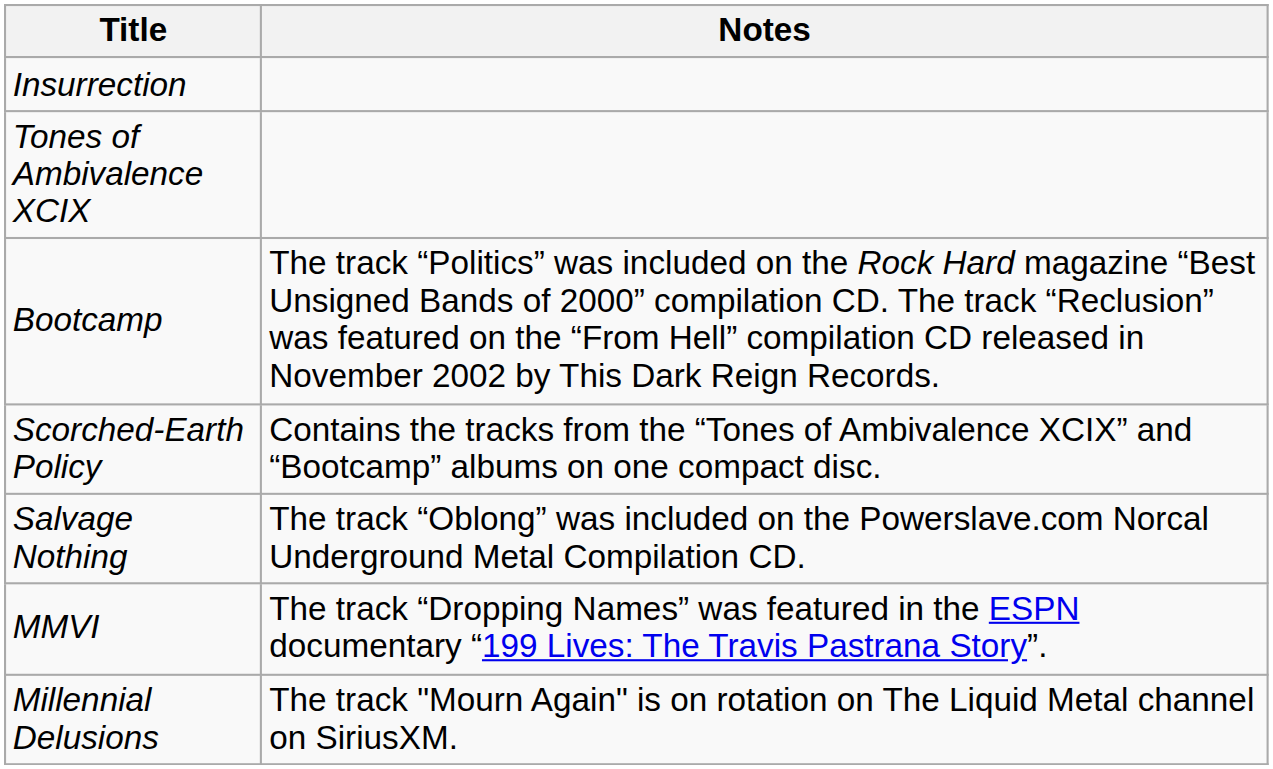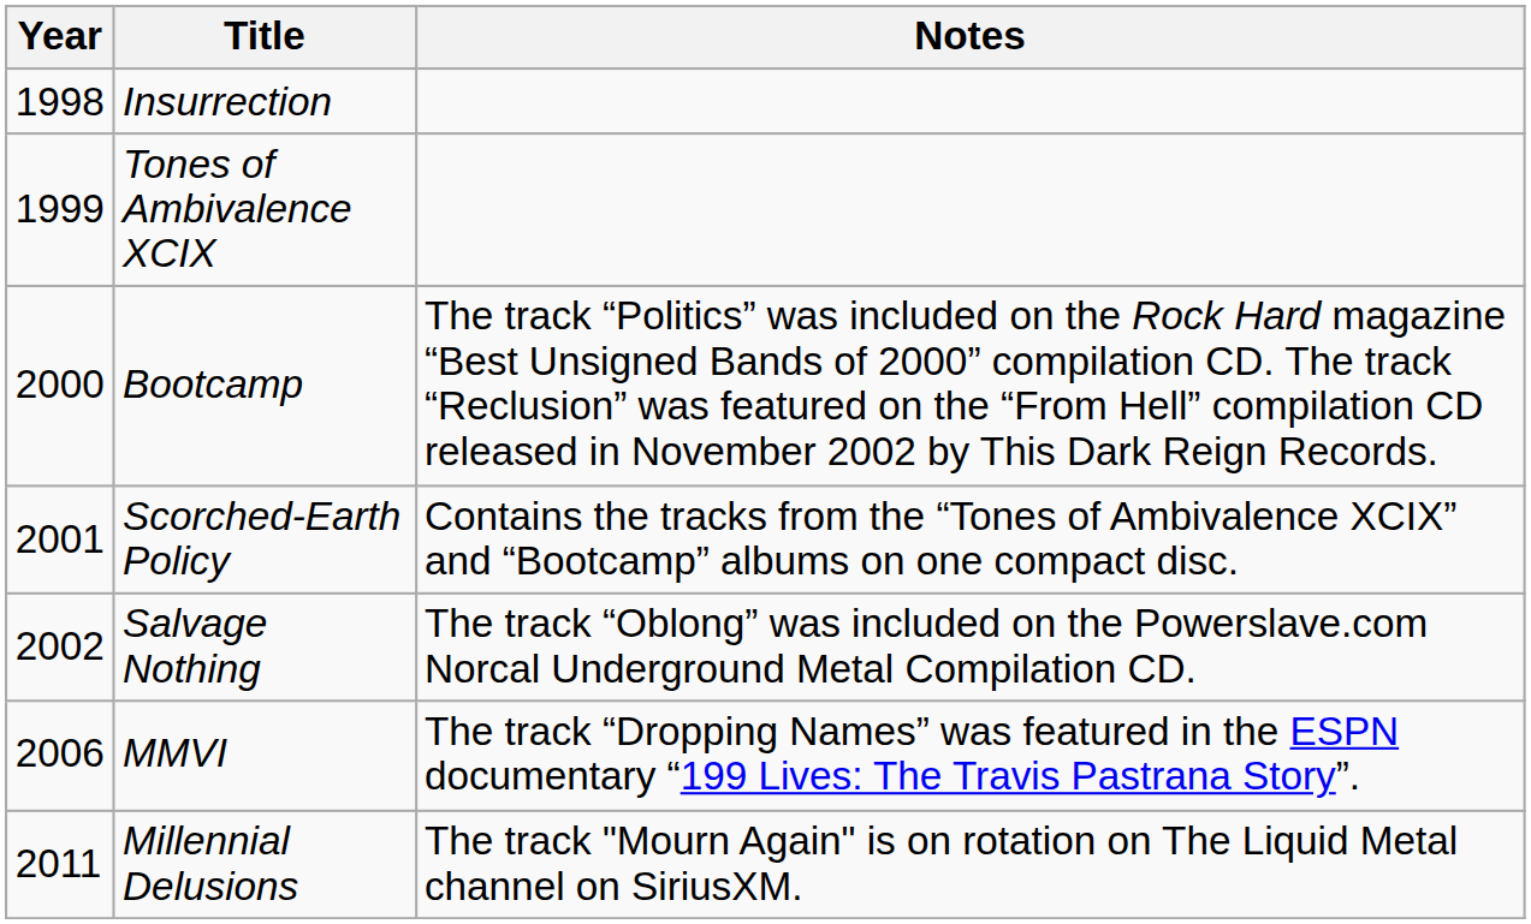 <table class="wikitable">
 <tr>
+<th>Year</th>
 <th>Title</th>
 <th>Notes</th>
 </tr>
 <tr>
+<td>1998</td>
 <td><em>Insurrection</em></td>
 <td></td>
 </tr>
 <tr>
+<td>1999</td>
 <td><em>Tones of Ambivalence XCIX</em></td>
 <td></td>
 </tr>
 <tr>
+<td>2000</td>
 <td><em>Bootcamp</em></td>
 <td>The track “Politics” was included on the <em>Rock Hard</em> magazine “Best Unsigned Bands of 2000” compilation CD. The track “Reclusion” was featured on the “From Hell” compilation CD released in November 2002 by This Dark Reign Records.</td>
 </tr>
 <tr>
+<td>2001</td>
 <td><em>Scorched-Earth Policy</em></td>
 <td>Contains the tracks from the “Tones of Ambivalence XCIX” and “Bootcamp” albums on one compact disc.</td>
 </tr>
 <tr>
+<td>2002</td>
 <td><em>Salvage Nothing</em></td>
 <td>The track “Oblong” was included on the Powerslave.com Norcal Underground Metal Compilation CD.</td>
 </tr>
 <tr>
+<td>2006</td>
 <td><em>MMVI</em></td>
 <td>The track “Dropping Names” was featured in the <a href='#'>ESPN</a> documentary “<a href='#'>199 Lives: The Travis Pastrana Story</a>”.</td>
 </tr>
 <tr>
+<td>2011</td>
 <td><em>Millennial Delusions</em></td>
 <td>The track "Mourn Again" is on rotation on The Liquid Metal channel on SiriusXM.</td>
 </tr>
 </table>
